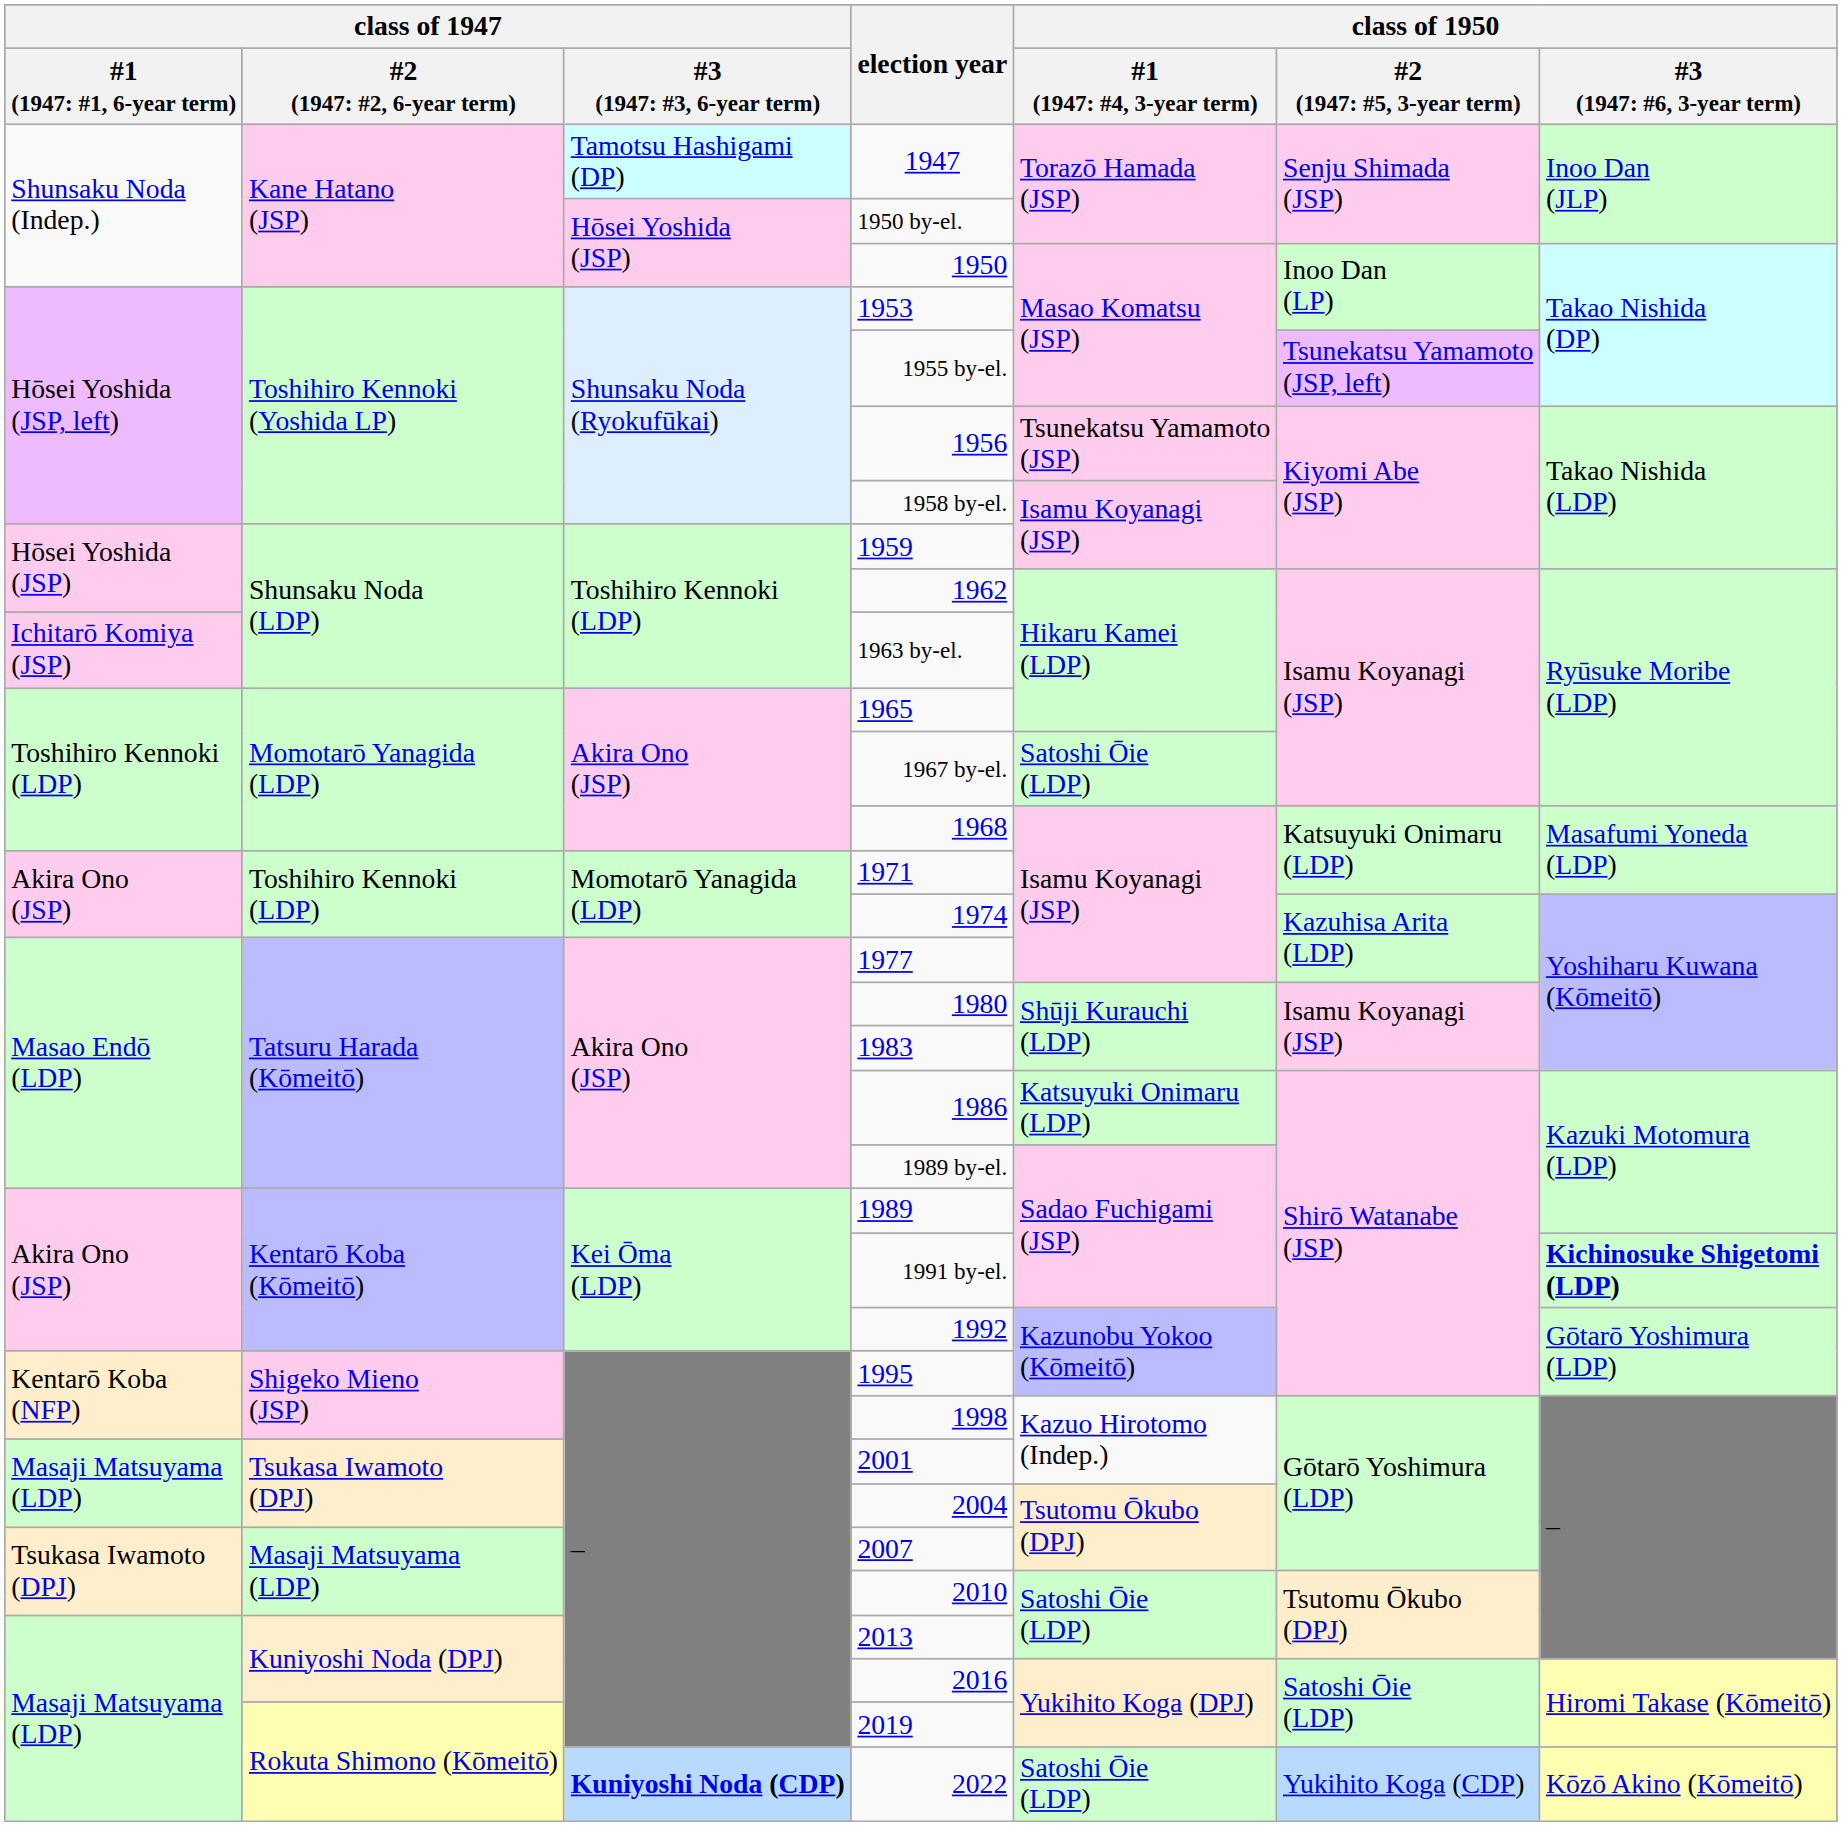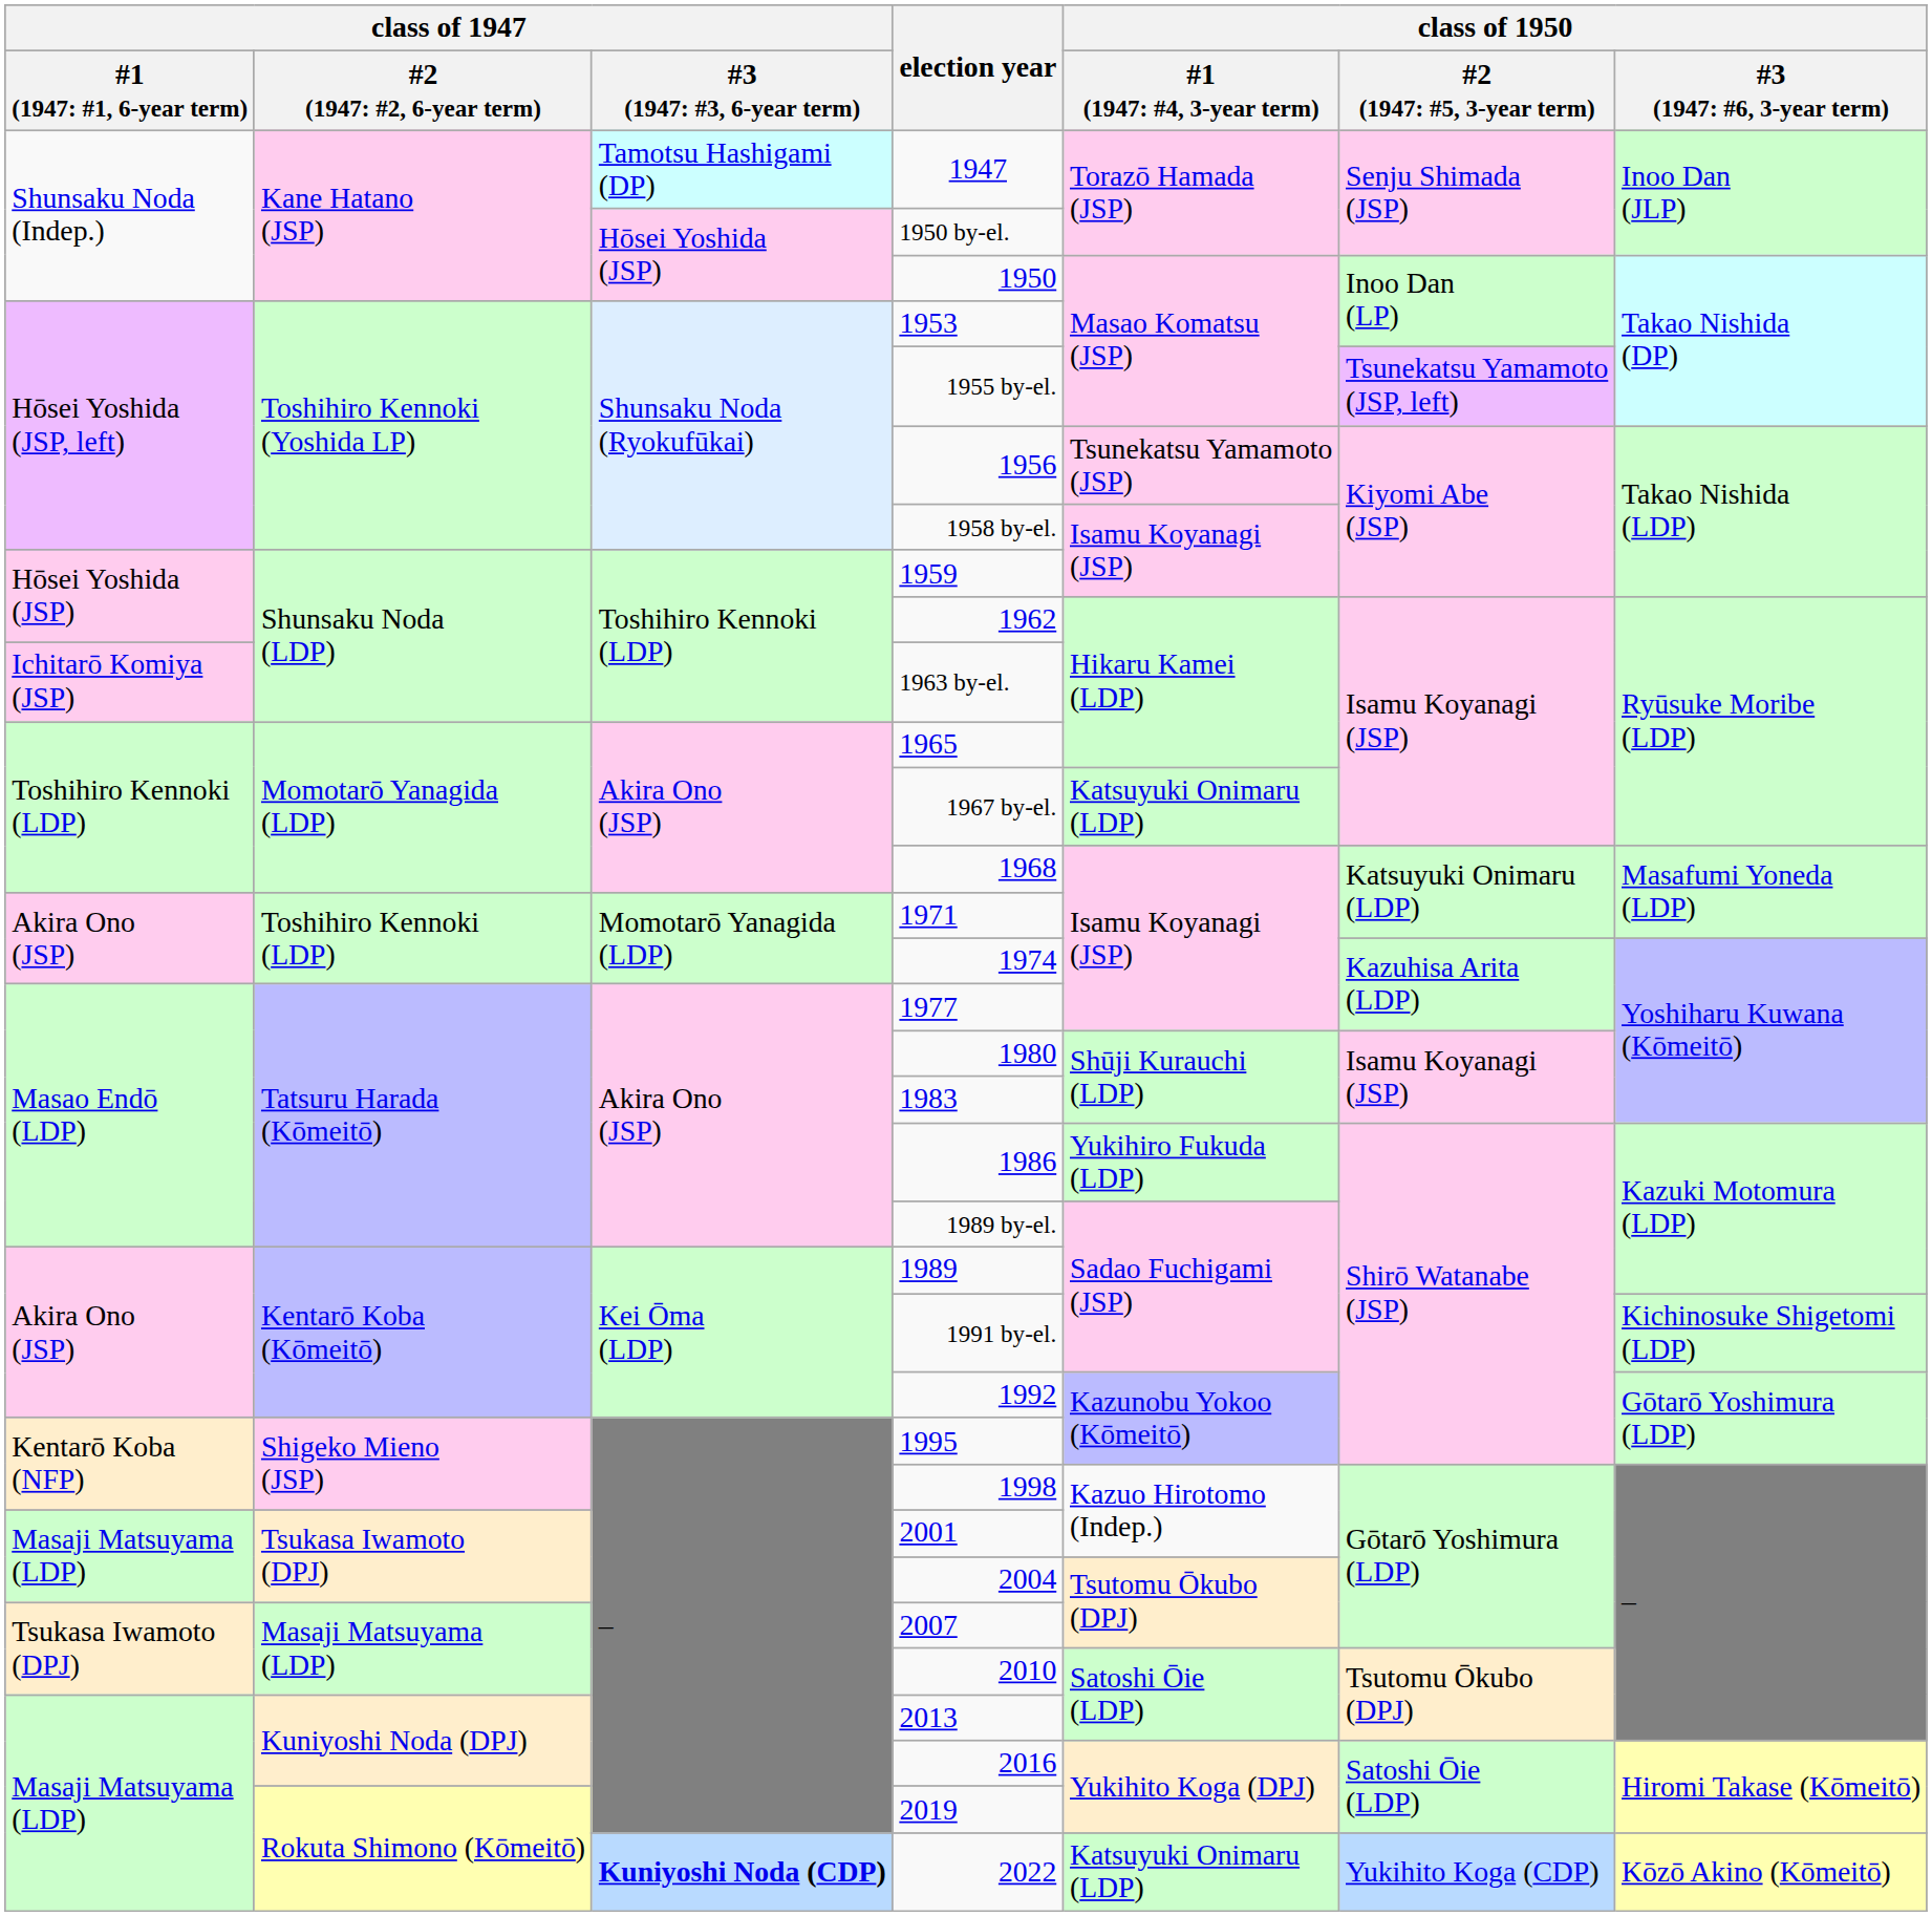 <table class="wikitable" border="1">
 <tr>
 <th colspan="3">class of 1947</th>
 <th rowspan="2">election year</th>
 <th colspan="3">class of 1950</th>
 </tr>
 <tr>
 <th>#1<br><small>(1947: #1, 6-year term)</small></th>
 <th>#2<br><small>(1947: #2, 6-year term)</small></th>
 <th>#3<br><small>(1947: #3, 6-year term)</small></th>
 <th>#1<br><small>(1947: #4, 3-year term)</small></th>
 <th>#2<br><small>(1947: #5, 3-year term)</small></th>
 <th>#3<br><small>(1947: #6, 3-year term)</small></th>
 </tr>
 <tr>
 <td rowspan="3"><a href='#'>Shunsaku Noda</a><br>(Indep.)</td>
 <td rowspan="3" bgcolor="#FFCCEE"><a href='#'>Kane Hatano</a><br>(<a href='#'>JSP</a>)</td>
 <td bgcolor="#CCFFFF"><a href='#'>Tamotsu Hashigami</a><br>(<a href='#'>DP</a>)</td>
 <td align="center"><a href='#'>1947</a></td>
 <td rowspan="2" bgcolor="#FFCCEE"><a href='#'>Torazō Hamada</a><br>(<a href='#'>JSP</a>)</td>
 <td rowspan="2" bgcolor="#FFCCEE"><a href='#'>Senju Shimada</a><br>(<a href='#'>JSP</a>)</td>
 <td rowspan="2" bgcolor="#CCFFCC"><a href='#'>Inoo Dan</a><br>(<a href='#'>JLP</a>)</td>
 </tr>
 <tr>
 <td rowspan="2" bgcolor="#FFCCEE"><a href='#'>Hōsei Yoshida</a><br>(<a href='#'>JSP</a>)</td>
 <td align="left"><small>1950 by-el.</small></td>
 </tr>
 <tr>
 <td align="right"><a href='#'>1950</a></td>
 <td rowspan="3" bgcolor="#FFCCEE"><a href='#'>Masao Komatsu</a><br>(<a href='#'>JSP</a>)</td>
 <td rowspan="2" bgcolor="#CCFFCC">Inoo Dan<br>(<a href='#'>LP</a>)</td>
 <td rowspan="3" bgcolor="#CCFFFF"><a href='#'>Takao Nishida</a><br>(<a href='#'>DP</a>)</td>
 </tr>
 <tr>
 <td rowspan="4" bgcolor="#EEBBFF">Hōsei Yoshida<br>(<a href='#'>JSP, left</a>)</td>
 <td rowspan="4" bgcolor="#CCFFCC"><a href='#'>Toshihiro Kennoki</a><br>(<a href='#'>Yoshida LP</a>)</td>
 <td rowspan="4" bgcolor="#DDEEFF"><a href='#'>Shunsaku Noda</a><br>(<a href='#'>Ryokufūkai</a>)</td>
 <td align="left"><a href='#'>1953</a></td>
 </tr>
 <tr>
 <td align="right"><small>1955 by-el.</small></td>
 <td bgcolor="#EEBBFF"><a href='#'>Tsunekatsu Yamamoto</a><br>(<a href='#'>JSP, left</a>)</td>
 </tr>
 <tr>
 <td align="right"><a href='#'>1956</a></td>
 <td bgcolor="#FFCCEE">Tsunekatsu Yamamoto<br>(<a href='#'>JSP</a>)</td>
 <td rowspan="3" bgcolor="#FFCCEE"><a href='#'>Kiyomi Abe</a><br>(<a href='#'>JSP</a>)</td>
 <td rowspan="3" bgcolor="#CCFFCC">Takao Nishida<br>(<a href='#'>LDP</a>)</td>
 </tr>
 <tr>
 <td align="right"><small>1958 by-el.</small></td>
 <td rowspan="2" bgcolor="#FFCCEE"><a href='#'>Isamu Koyanagi</a><br>(<a href='#'>JSP</a>)</td>
 </tr>
 <tr>
 <td rowspan="2" bgcolor="#FFCCEE">Hōsei Yoshida<br>(<a href='#'>JSP</a>)</td>
 <td rowspan="3" bgcolor="#CCFFCC">Shunsaku Noda<br>(<a href='#'>LDP</a>)</td>
 <td rowspan="3" bgcolor="#CCFFCC">Toshihiro Kennoki<br>(<a href='#'>LDP</a>)</td>
 <td align="left"><a href='#'>1959</a></td>
 </tr>
 <tr>
 <td align="right"><a href='#'>1962</a></td>
 <td rowspan="3" bgcolor="#CCFFCC"><a href='#'>Hikaru Kamei</a><br>(<a href='#'>LDP</a>)</td>
 <td rowspan="4" bgcolor="#FFCCEE">Isamu Koyanagi<br>(<a href='#'>JSP</a>)</td>
 <td rowspan="4" bgcolor="#CCFFCC"><a href='#'>Ryūsuke Moribe</a><br>(<a href='#'>LDP</a>)</td>
 </tr>
 <tr>
 <td bgcolor="#FFCCEE"><a href='#'>Ichitarō Komiya</a><br>(<a href='#'>JSP</a>)</td>
 <td align="left"><small>1963 by-el.</small></td>
 </tr>
 <tr>
 <td rowspan="3" bgcolor="#CCFFCC">Toshihiro Kennoki<br>(<a href='#'>LDP</a>)</td>
 <td rowspan="3" bgcolor="#CCFFCC"><a href='#'>Momotarō Yanagida</a><br>(<a href='#'>LDP</a>)</td>
 <td rowspan="3" bgcolor="#FFCCEE"><a href='#'>Akira Ono</a><br>(<a href='#'>JSP</a>)</td>
 <td align="left"><a href='#'>1965</a></td>
 </tr>
 <tr>
 <td align="right"><small>1967 by-el.</small></td>
-<td bgcolor="#CCFFCC"><a href='#'>Satoshi Ōie</a><br>(<a href='#'>LDP</a>)</td>
+<td bgcolor="#CCFFCC"><a href='#'>Katsuyuki Onimaru</a><br>(<a href='#'>LDP</a>)</td>
 </tr>
 <tr>
 <td align="right"><a href='#'>1968</a></td>
 <td rowspan="4" bgcolor="#FFCCEE">Isamu Koyanagi<br>(<a href='#'>JSP</a>)</td>
 <td rowspan="2" bgcolor="#CCFFCC">Katsuyuki Onimaru<br>(<a href='#'>LDP</a>)</td>
 <td rowspan="2"  bgcolor="#CCFFCC"><a href='#'>Masafumi Yoneda</a><br>(<a href='#'>LDP</a>)</td>
 </tr>
 <tr>
 <td rowspan="2" bgcolor="#FFCCEE">Akira Ono<br>(<a href='#'>JSP</a>)</td>
 <td rowspan="2" bgcolor="#CCFFCC">Toshihiro Kennoki<br>(<a href='#'>LDP</a>)</td>
 <td rowspan="2" bgcolor="#CCFFCC">Momotarō Yanagida<br>(<a href='#'>LDP</a>)</td>
 <td align="left"><a href='#'>1971</a></td>
 </tr>
 <tr>
 <td align="right"><a href='#'>1974</a></td>
 <td rowspan="2"  bgcolor="#CCFFCC"><a href='#'>Kazuhisa Arita</a><br>(<a href='#'>LDP</a>)</td>
 <td rowspan="4"  bgcolor="#BBBBFF"><a href='#'>Yoshiharu Kuwana</a><br>(<a href='#'>Kōmeitō</a>)</td>
 </tr>
 <tr>
 <td rowspan="5"  bgcolor="#CCFFCC"><a href='#'>Masao Endō</a><br>(<a href='#'>LDP</a>)</td>
 <td rowspan="5"  bgcolor="#BBBBFF"><a href='#'>Tatsuru Harada</a><br>(<a href='#'>Kōmeitō</a>)</td>
 <td rowspan="5" bgcolor="#FFCCEE">Akira Ono<br>(<a href='#'>JSP</a>)</td>
 <td align="left"><a href='#'>1977</a></td>
 </tr>
 <tr>
 <td align="right"><a href='#'>1980</a></td>
 <td rowspan="2"  bgcolor="#CCFFCC"><a href='#'>Shūji Kurauchi</a><br>(<a href='#'>LDP</a>)</td>
 <td rowspan="2" bgcolor="#FFCCEE">Isamu Koyanagi<br>(<a href='#'>JSP</a>)</td>
 </tr>
 <tr>
 <td align="left"><a href='#'>1983</a></td>
 </tr>
 <tr>
 <td align="right"><a href='#'>1986</a></td>
-<td bgcolor="#CCFFCC"><a href='#'>Katsuyuki Onimaru</a><br>(<a href='#'>LDP</a>)</td>
+<td bgcolor="#CCFFCC"><a href='#'>Yukihiro Fukuda</a><br>(<a href='#'>LDP</a>)</td>
 <td rowspan="6" bgcolor="#FFCCEE"><a href='#'>Shirō Watanabe</a><br>(<a href='#'>JSP</a>)</td>
 <td rowspan="3"  bgcolor="#CCFFCC"><a href='#'>Kazuki Motomura</a><br>(<a href='#'>LDP</a>)</td>
 </tr>
 <tr>
 <td align="right"><small>1989 by-el.</small></td>
 <td rowspan="3" bgcolor="#FFCCEE"><a href='#'>Sadao Fuchigami</a><br>(<a href='#'>JSP</a>)</td>
 </tr>
 <tr>
 <td rowspan="3" bgcolor="#FFCCEE">Akira Ono<br>(<a href='#'>JSP</a>)</td>
 <td rowspan="3"  bgcolor="#BBBBFF"><a href='#'>Kentarō Koba</a><br>(<a href='#'>Kōmeitō</a>)</td>
 <td rowspan="3"  bgcolor="#CCFFCC"><a href='#'>Kei Ōma</a><br>(<a href='#'>LDP</a>)</td>
 <td align="left"><a href='#'>1989</a></td>
 </tr>
 <tr>
 <td align="right"><small>1991 by-el.</small></td>
-<td bgcolor="#CCFFCC"><strong><a href='#'>Kichinosuke Shigetomi</a><br>(<a href='#'>LDP</a>)</strong></td>
+<td bgcolor="#CCFFCC"><a href='#'>Kichinosuke Shigetomi</a><br>(<a href='#'>LDP</a>)</td>
 </tr>
 <tr>
 <td align="right"><a href='#'>1992</a></td>
 <td rowspan="2"  bgcolor="#BBBBFF"><a href='#'>Kazunobu Yokoo</a><br>(<a href='#'>Kōmeitō</a>)</td>
 <td rowspan="2"  bgcolor="#CCFFCC"><a href='#'>Gōtarō Yoshimura</a><br>(<a href='#'>LDP</a>)</td>
 </tr>
 <tr>
 <td rowspan="2"  bgcolor="#FFEECC">Kentarō Koba<br>(<a href='#'>NFP</a>)</td>
 <td rowspan="2" bgcolor="#FFCCEE"><a href='#'>Shigeko Mieno</a><br>(<a href='#'>JSP</a>)</td>
 <td rowspan="9" bgcolor="grey">–</td>
 <td align="left"><a href='#'>1995</a></td>
 </tr>
 <tr>
 <td align="right"><a href='#'>1998</a></td>
 <td rowspan="2"><a href='#'>Kazuo Hirotomo</a><br>(Indep.)</td>
 <td rowspan="4"  bgcolor="#CCFFCC">Gōtarō Yoshimura<br>(<a href='#'>LDP</a>)</td>
 <td rowspan="6" bgcolor="grey">–</td>
 </tr>
 <tr>
 <td rowspan="2"  bgcolor="#CCFFCC"><a href='#'>Masaji Matsuyama</a><br>(<a href='#'>LDP</a>)</td>
 <td rowspan="2" bgcolor="#FFEECC"><a href='#'>Tsukasa Iwamoto</a><br>(<a href='#'>DPJ</a>)</td>
 <td align="left"><a href='#'>2001</a></td>
 </tr>
 <tr>
 <td align="right"><a href='#'>2004</a></td>
 <td rowspan="2" bgcolor="#FFEECC"><a href='#'>Tsutomu Ōkubo</a><br>(<a href='#'>DPJ</a>)</td>
 </tr>
 <tr>
 <td rowspan="2" bgcolor="#FFEECC">Tsukasa Iwamoto<br>(<a href='#'>DPJ</a>)</td>
 <td rowspan="2" bgcolor="#CCFFCC"><a href='#'>Masaji Matsuyama</a><br>(<a href='#'>LDP</a>)</td>
 <td align="left"><a href='#'>2007</a></td>
 </tr>
 <tr>
 <td align="right"><a href='#'>2010</a></td>
 <td rowspan="2" bgcolor="#CCFFCC"><a href='#'>Satoshi Ōie</a><br>(<a href='#'>LDP</a>)</td>
 <td rowspan="2" bgcolor="#FFEECC">Tsutomu Ōkubo<br>(<a href='#'>DPJ</a>)</td>
 </tr>
 <tr>
 <td rowspan="4" bgcolor="#CCFFCC"><a href='#'>Masaji Matsuyama</a><br>(<a href='#'>LDP</a>)</td>
 <td rowspan="2" bgcolor="#FFEECC"><a href='#'>Kuniyoshi Noda</a> (<a href='#'>DPJ</a>)</td>
 <td align="left"><a href='#'>2013</a></td>
 </tr>
 <tr>
 <td align="right"><a href='#'>2016</a></td>
 <td rowspan="2" bgcolor="#FFEECC"><a href='#'>Yukihito Koga</a> (<a href='#'>DPJ</a>)</td>
 <td rowspan="2" bgcolor="#CCFFCC"><a href='#'>Satoshi Ōie</a><br>(<a href='#'>LDP</a>)</td>
 <td rowspan="2" style="background:#FFFFB1"><a href='#'>Hiromi Takase</a> (<a href='#'>Kōmeitō</a>)</td>
 </tr>
 <tr>
 <td rowspan="2" style="background:#FFFFB1"><a href='#'>Rokuta Shimono</a> (<a href='#'>Kōmeitō</a>)</td>
 <td align="left"><a href='#'>2019</a></td>
 </tr>
 <tr>
 <td style="background:#B9DAFF"><strong><a href='#'>Kuniyoshi Noda</a> (<a href='#'>CDP</a>)</strong></td>
 <td align="right"><a href='#'>2022</a></td>
-<td bgcolor="#CCFFCC"><a href='#'>Satoshi Ōie</a><br>(<a href='#'>LDP</a>)</td>
+<td bgcolor="#CCFFCC"><a href='#'>Katsuyuki Onimaru</a><br>(<a href='#'>LDP</a>)</td>
 <td style="background:#B9DAFF"><a href='#'>Yukihito Koga</a> (<a href='#'>CDP</a>)</td>
 <td style="background:#FFFFB1"><a href='#'>Kōzō Akino</a> (<a href='#'>Kōmeitō</a>)</td>
 </tr>
 </table>
